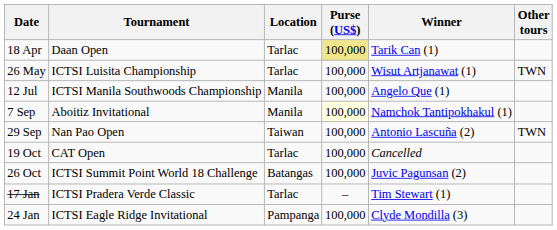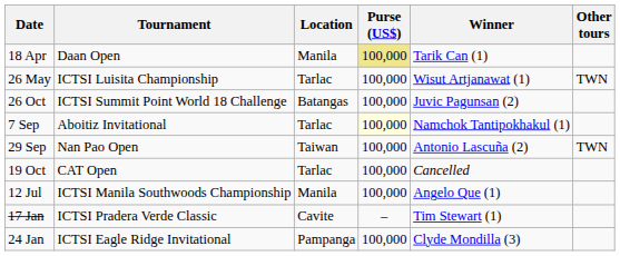 <table class="wikitable" style="font-size:95%">
 <tr>
 <th>Date</th>
 <th>Tournament</th>
 <th>Location</th>
 <th>Purse<br>(<a href='#'>US$</a>)</th>
 <th>Winner</th>
 <th>Other<br>tours</th>
 </tr>
 <tr>
 <td>18 Apr</td>
 <td>Daan Open</td>
-<td>Tarlac</td>
+<td>Manila</td>
 <td align=right style="background: khaki;">100,000</td>
 <td> <a href='#'>Tarik Can</a> (1)</td>
 <td></td>
 </tr>
 <tr>
 <td>26 May</td>
 <td>ICTSI Luisita Championship</td>
 <td>Tarlac</td>
 <td align=right>100,000</td>
 <td> <a href='#'>Wisut Artjanawat</a> (1)</td>
 <td>TWN</td>
 </tr>
 <tr>
-<td>12 Jul</td>
-<td>ICTSI Manila Southwoods Championship</td>
-<td>Manila</td>
+<td>26 Oct</td>
+<td>ICTSI Summit Point World 18 Challenge</td>
+<td>Batangas</td>
 <td align=right>100,000</td>
-<td> <a href='#'>Angelo Que</a> (1)</td>
+<td> <a href='#'>Juvic Pagunsan</a> (2)</td>
 <td></td>
 </tr>
 <tr>
 <td>7 Sep</td>
 <td>Aboitiz Invitational</td>
-<td>Manila</td>
+<td>Tarlac</td>
 <td align=right style="background: lightyellow;">100,000</td>
 <td> <a href='#'>Namchok Tantipokhakul</a> (1)</td>
 <td></td>
 </tr>
 <tr>
 <td>29 Sep</td>
 <td>Nan Pao Open</td>
 <td>Taiwan</td>
 <td align=right>100,000</td>
 <td> <a href='#'>Antonio Lascuña</a> (2)</td>
 <td>TWN</td>
 </tr>
 <tr>
 <td>19 Oct</td>
 <td>CAT Open</td>
 <td>Tarlac</td>
 <td align=right>100,000</td>
 <td><em>Cancelled</em></td>
 <td></td>
 </tr>
 <tr>
-<td>26 Oct</td>
-<td>ICTSI Summit Point World 18 Challenge</td>
-<td>Batangas</td>
+<td>12 Jul</td>
+<td>ICTSI Manila Southwoods Championship</td>
+<td>Manila</td>
 <td align=right>100,000</td>
-<td> <a href='#'>Juvic Pagunsan</a> (2)</td>
+<td> <a href='#'>Angelo Que</a> (1)</td>
 <td></td>
 </tr>
 <tr>
 <td><s>17 Jan</s></td>
 <td>ICTSI Pradera Verde Classic</td>
-<td>Tarlac</td>
+<td>Cavite</td>
 <td align=center>–</td>
 <td> <a href='#'>Tim Stewart</a> (1)</td>
 <td></td>
 </tr>
 <tr>
 <td>24 Jan</td>
 <td>ICTSI Eagle Ridge Invitational</td>
 <td>Pampanga</td>
 <td align=right>100,000</td>
 <td> <a href='#'>Clyde Mondilla</a> (3)</td>
 <td></td>
 </tr>
 </table>
